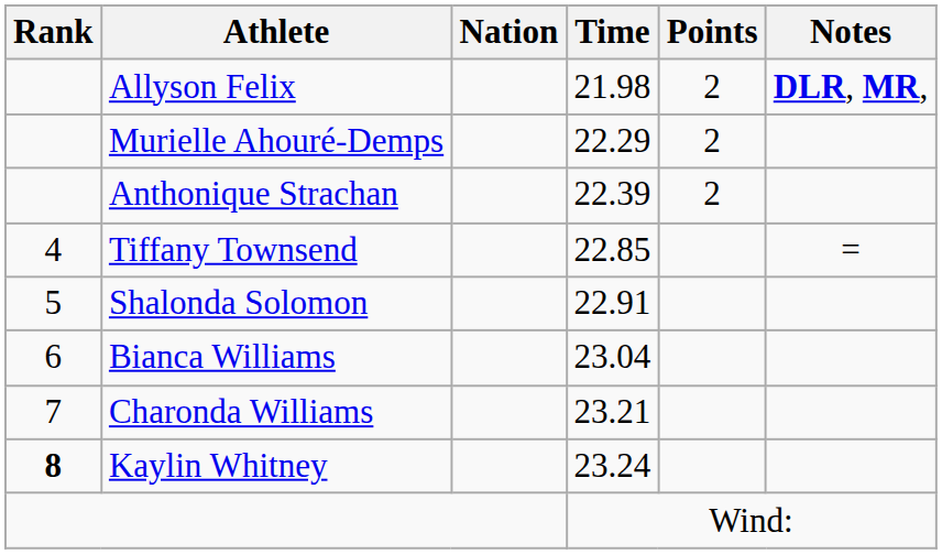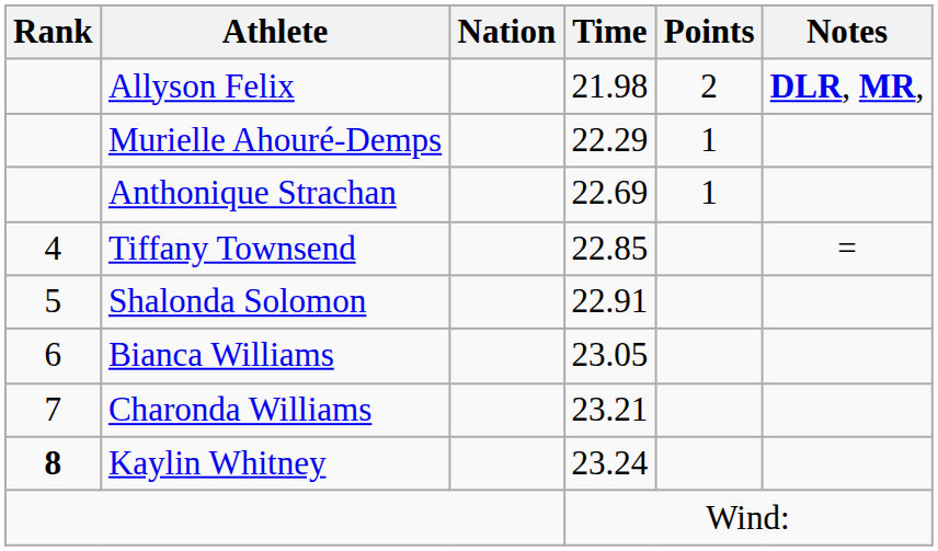 <table class="wikitable mw-datatable sortable" style="text-align:center;">
 <tr>
 <th>Rank</th>
 <th>Athlete</th>
 <th>Nation</th>
 <th>Time</th>
 <th>Points</th>
 <th>Notes</th>
 </tr>
 <tr>
 <td></td>
 <td align=left><a href='#'>Allyson Felix</a></td>
 <td align=left></td>
 <td>21.98</td>
 <td>2</td>
 <td><strong><a href='#'>DLR</a></strong>, <strong><a href='#'>MR</a></strong>, </td>
 </tr>
 <tr>
 <td></td>
 <td align=left><a href='#'>Murielle Ahouré-Demps</a></td>
 <td align=left></td>
 <td>22.29</td>
-<td>2</td>
+<td>1</td>
 <td></td>
 </tr>
 <tr>
 <td></td>
 <td align=left><a href='#'>Anthonique Strachan</a></td>
 <td align=left></td>
-<td>22.39</td>
-<td>2</td>
+<td>22.69</td>
+<td>1</td>
 <td></td>
 </tr>
 <tr>
 <td>4</td>
 <td align=left><a href='#'>Tiffany Townsend</a></td>
 <td align=left></td>
 <td>22.85</td>
 <td></td>
 <td>=</td>
 </tr>
 <tr>
 <td>5</td>
 <td align=left><a href='#'>Shalonda Solomon</a></td>
 <td align=left></td>
 <td>22.91</td>
 <td></td>
 <td></td>
 </tr>
 <tr>
 <td>6</td>
 <td align=left><a href='#'>Bianca Williams</a></td>
 <td align=left></td>
-<td>23.04</td>
+<td>23.05</td>
 <td></td>
 <td></td>
 </tr>
 <tr>
 <td>7</td>
 <td align=left><a href='#'>Charonda Williams</a></td>
 <td align=left></td>
 <td>23.21</td>
 <td></td>
 <td></td>
 </tr>
 <tr>
 <td><strong>8</strong></td>
 <td align=left><a href='#'>Kaylin Whitney</a></td>
 <td align=left></td>
 <td>23.24</td>
 <td></td>
 <td></td>
 </tr>
 <tr class="sortbottom">
 <td colspan=3></td>
 <td colspan=3>Wind: </td>
 </tr>
 </table>
